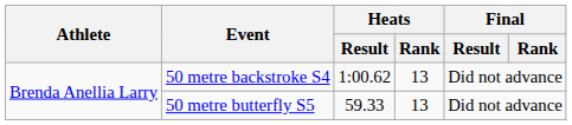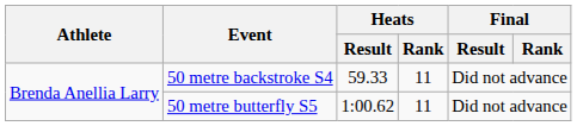 <table class=wikitable style="font-size:95%">
 <tr>
 <th rowspan="2">Athlete</th>
 <th rowspan="2">Event</th>
 <th colspan="2">Heats</th>
 <th colspan="2">Final</th>
 </tr>
 <tr>
 <th>Result</th>
 <th>Rank</th>
 <th>Result</th>
 <th>Rank</th>
 </tr>
 <tr align="center">
 <td align=left rowspan="2"><a href='#'>Brenda Anellia Larry</a></td>
 <td align=left><a href='#'>50 metre backstroke S4</a></td>
-<td>1:00.62</td>
-<td>13</td>
+<td>59.33</td>
+<td>11</td>
 <td colspan=3>Did not advance</td>
 </tr>
 <tr align="center">
 <td align=left><a href='#'>50 metre butterfly S5</a></td>
-<td>59.33</td>
-<td>13</td>
+<td>1:00.62</td>
+<td>11</td>
 <td colspan=3>Did not advance</td>
 </tr>
 </table>
